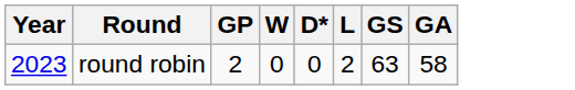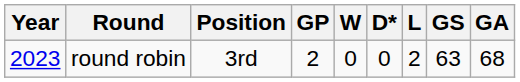 <table class="wikitable" style="text-align: center;">
 <tr>
 <th>Year</th>
 <th>Round</th>
+<th>Position</th>
 <th>GP</th>
 <th>W</th>
 <th>D*</th>
 <th>L</th>
 <th>GS</th>
 <th>GA</th>
 </tr>
 <tr>
 <td> <a href='#'>2023</a></td>
 <td>round robin</td>
+<td>3rd</td>
 <td>2</td>
 <td>0</td>
 <td>0</td>
 <td>2</td>
 <td>63</td>
-<td>58</td>
+<td>68</td>
 </tr>
 </table>
